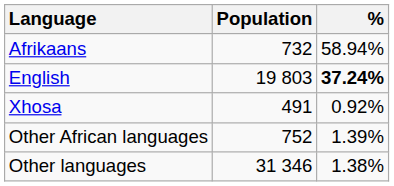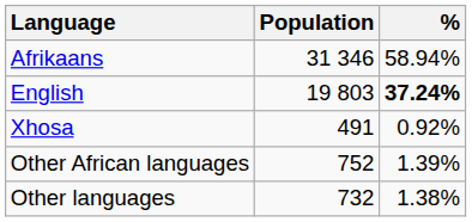 <table class="wikitable" style="text-align: right">
 <tr>
 <th style="text-align:left;">Language</th>
 <th style="text-align:right;">Population</th>
 <th style="text-align:right;">%</th>
 </tr>
 <tr>
 <td align=left><a href='#'>Afrikaans</a></td>
-<td>732</td>
+<td>31 346</td>
 <td>58.94%</td>
 </tr>
 <tr>
 <td align=left><a href='#'>English</a></td>
 <td>19 803</td>
 <td><strong>37.24%</strong></td>
 </tr>
 <tr>
 <td align=left><a href='#'>Xhosa</a></td>
 <td>491</td>
 <td>0.92%</td>
 </tr>
 <tr>
 <td align=left>Other African languages</td>
 <td>752</td>
 <td>1.39%</td>
 </tr>
 <tr>
 <td align=left>Other languages</td>
-<td>31 346</td>
+<td>732</td>
 <td>1.38%</td>
 </tr>
 </table>
